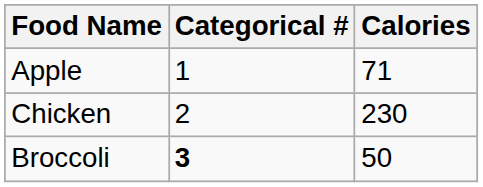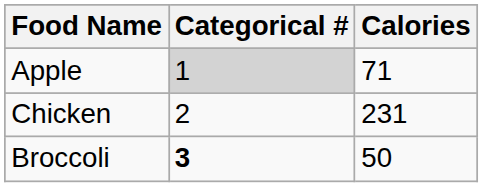 <table class="wikitable floatleft">
 <tr>
 <th>Food Name</th>
 <th>Categorical #</th>
 <th>Calories</th>
 </tr>
 <tr>
 <td>Apple</td>
-<td>1</td>
+<td style="background: lightgrey;">1</td>
 <td>71</td>
 </tr>
 <tr>
 <td>Chicken</td>
 <td>2</td>
-<td>230</td>
+<td>231</td>
 </tr>
 <tr>
 <td>Broccoli</td>
 <td><strong>3</strong></td>
 <td>50</td>
 </tr>
 </table>
